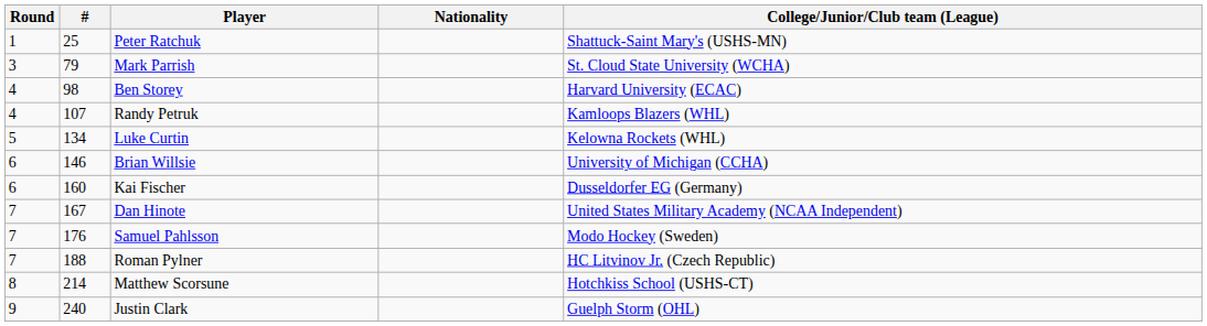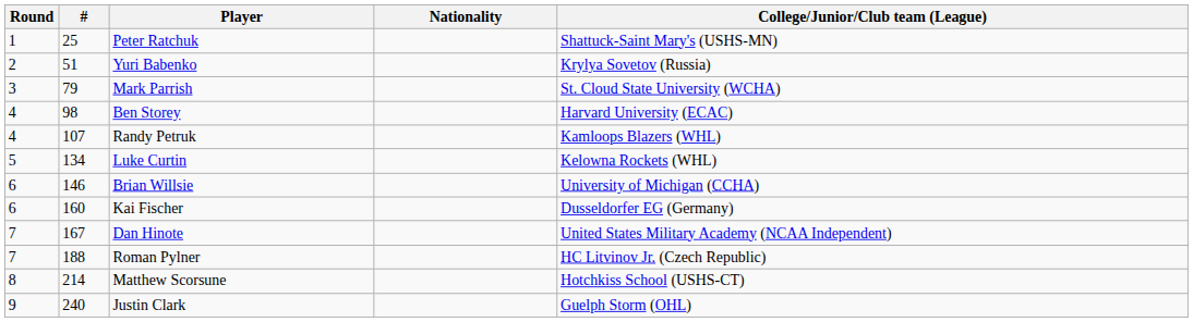 <table class="wikitable">
 <tr align="center">
 <th bgcolor="#DDDDFF" width="4.0%">Round</th>
 <th bgcolor="#DDDDFF" width="4.0%">#</th>
 <th bgcolor="#DDDDFF" width="21.0%">Player</th>
 <th bgcolor="#DDDDFF" width="14.5%">Nationality</th>
 <th bgcolor="#DDDDFF" width="50.0%">College/Junior/Club team (League)</th>
 </tr>
 <tr>
 <td>1</td>
 <td>25</td>
 <td><a href='#'>Peter Ratchuk</a></td>
 <td></td>
 <td><a href='#'>Shattuck-Saint Mary's</a> (USHS-MN)</td>
+</tr>
+<tr>
+<td>2</td>
+<td>51</td>
+<td><a href='#'>Yuri Babenko</a></td>
+<td></td>
+<td><a href='#'>Krylya Sovetov</a> (Russia)</td>
 </tr>
 <tr>
 <td>3</td>
 <td>79</td>
 <td><a href='#'>Mark Parrish</a></td>
 <td></td>
 <td><a href='#'>St. Cloud State University</a> (<a href='#'>WCHA</a>)</td>
 </tr>
 <tr>
 <td>4</td>
 <td>98</td>
 <td><a href='#'>Ben Storey</a></td>
 <td></td>
 <td><a href='#'>Harvard University</a> (<a href='#'>ECAC</a>)</td>
 </tr>
 <tr>
 <td>4</td>
 <td>107</td>
 <td>Randy Petruk</td>
 <td></td>
 <td><a href='#'>Kamloops Blazers</a> (<a href='#'>WHL</a>)</td>
 </tr>
 <tr>
 <td>5</td>
 <td>134</td>
 <td><a href='#'>Luke Curtin</a></td>
 <td></td>
 <td><a href='#'>Kelowna Rockets</a> (WHL)</td>
 </tr>
 <tr>
 <td>6</td>
 <td>146</td>
 <td><a href='#'>Brian Willsie</a></td>
 <td></td>
 <td><a href='#'>University of Michigan</a> (<a href='#'>CCHA</a>)</td>
 </tr>
 <tr>
 <td>6</td>
 <td>160</td>
 <td>Kai Fischer</td>
 <td></td>
 <td><a href='#'>Dusseldorfer EG</a> (Germany)</td>
 </tr>
 <tr>
 <td>7</td>
 <td>167</td>
 <td><a href='#'>Dan Hinote</a></td>
 <td></td>
 <td><a href='#'>United States Military Academy</a> (<a href='#'>NCAA Independent</a>)</td>
 </tr>
 <tr>
 <td>7</td>
-<td>176</td>
-<td><a href='#'>Samuel Pahlsson</a></td>
-<td></td>
-<td><a href='#'>Modo Hockey</a> (Sweden)</td>
-</tr>
-<tr>
-<td>7</td>
 <td>188</td>
 <td>Roman Pylner</td>
 <td></td>
 <td><a href='#'>HC Litvinov Jr.</a> (Czech Republic)</td>
 </tr>
 <tr>
 <td>8</td>
 <td>214</td>
 <td>Matthew Scorsune</td>
 <td></td>
 <td><a href='#'>Hotchkiss School</a> (USHS-CT)</td>
 </tr>
 <tr>
 <td>9</td>
 <td>240</td>
 <td>Justin Clark</td>
 <td></td>
 <td><a href='#'>Guelph Storm</a> (<a href='#'>OHL</a>)</td>
 </tr>
 </table>
